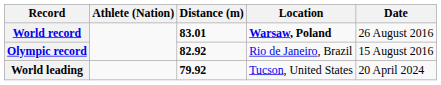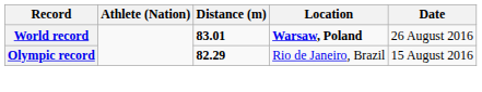 <table class="wikitable">
 <tr>
 <th>Record</th>
 <th>Athlete (Nation)</th>
 <th>Distance (m)</th>
 <th>Location</th>
 <th>Date</th>
 </tr>
 <tr>
 <th><a href='#'>World record</a></th>
 <td rowspan="2"></td>
 <td><strong>83.01</strong></td>
 <td><strong><a href='#'>Warsaw</a>, Poland</strong></td>
 <td>26 August 2016</td>
 </tr>
 <tr>
 <th><a href='#'>Olympic record</a></th>
-<td><strong>82.92</strong></td>
+<td><strong>82.29</strong></td>
 <td><a href='#'>Rio de Janeiro</a>, Brazil</td>
 <td>15 August 2016</td>
 </tr>
-<tr>
-<th>World leading</th>
-<td></td>
-<td><strong>79.92</strong></td>
-<td><a href='#'>Tucson</a>, United States</td>
-<td>20 April 2024</td>
-</tr>
 </table>
